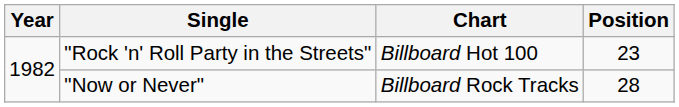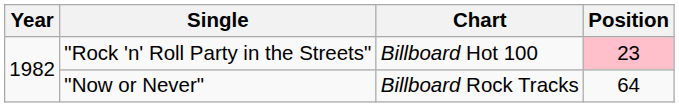 <table class="wikitable">
 <tr>
 <th>Year</th>
 <th>Single</th>
 <th>Chart</th>
 <th>Position</th>
 </tr>
 <tr>
 <td rowspan="2">1982</td>
 <td>"Rock 'n' Roll Party in the Streets"</td>
 <td rowspan="1"><em>Billboard</em> Hot 100</td>
-<td align="center">23</td>
+<td align="center" style="background: pink;">23</td>
 </tr>
 <tr>
 <td>"Now or Never"</td>
 <td rowspan="1"><em>Billboard</em> Rock Tracks</td>
-<td align="center">28</td>
+<td align="center">64</td>
 </tr>
 </table>
